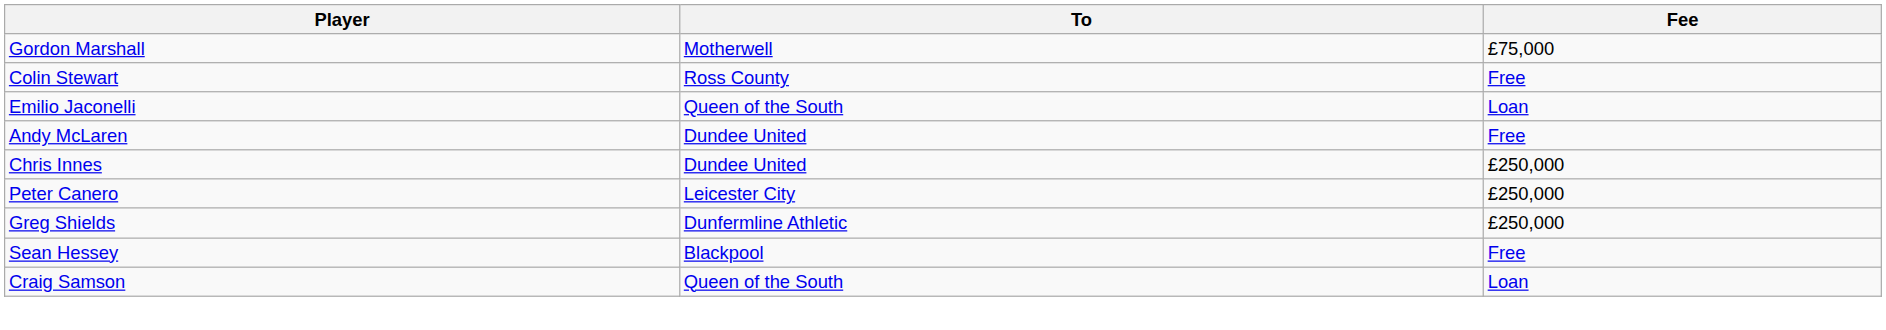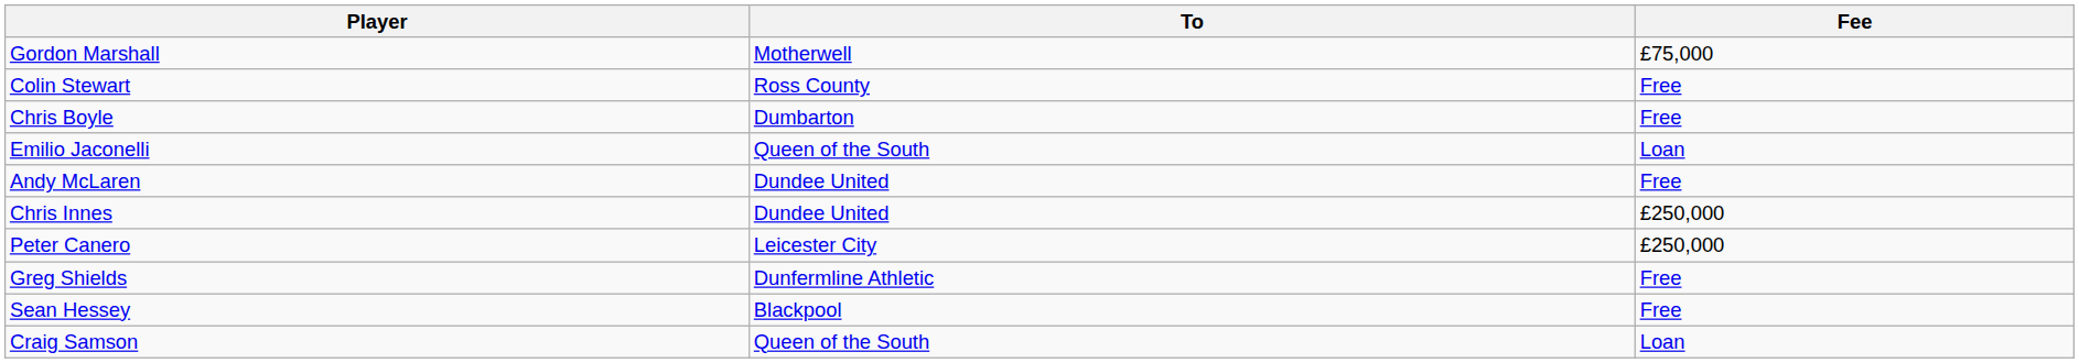 <table class="wikitable" style="text-align:center; font-size:95%;width:98%; text-align:left">
 <tr>
 <th>Player</th>
 <th>To</th>
 <th>Fee</th>
 </tr>
 <tr>
 <td> <a href='#'>Gordon Marshall</a></td>
 <td> <a href='#'>Motherwell</a></td>
 <td>£75,000</td>
 </tr>
 <tr>
 <td> <a href='#'>Colin Stewart</a></td>
 <td> <a href='#'>Ross County</a></td>
+<td><a href='#'>Free</a></td>
+</tr>
+<tr>
+<td> <a href='#'>Chris Boyle</a></td>
+<td> <a href='#'>Dumbarton</a></td>
 <td><a href='#'>Free</a></td>
 </tr>
 <tr>
 <td> <a href='#'>Emilio Jaconelli</a></td>
 <td> <a href='#'>Queen of the South</a></td>
 <td><a href='#'>Loan</a></td>
 </tr>
 <tr>
 <td> <a href='#'>Andy McLaren</a></td>
 <td> <a href='#'>Dundee United</a></td>
 <td><a href='#'>Free</a></td>
 </tr>
 <tr>
 <td> <a href='#'>Chris Innes</a></td>
 <td> <a href='#'>Dundee United</a></td>
 <td>£250,000</td>
 </tr>
 <tr>
 <td> <a href='#'>Peter Canero</a></td>
 <td> <a href='#'>Leicester City</a></td>
 <td>£250,000</td>
 </tr>
 <tr>
 <td> <a href='#'>Greg Shields</a></td>
 <td> <a href='#'>Dunfermline Athletic</a></td>
-<td>£250,000</td>
+<td><a href='#'>Free</a></td>
 </tr>
 <tr>
 <td> <a href='#'>Sean Hessey</a></td>
 <td> <a href='#'>Blackpool</a></td>
 <td><a href='#'>Free</a></td>
 </tr>
 <tr>
 <td> <a href='#'>Craig Samson</a></td>
 <td> <a href='#'>Queen of the South</a></td>
 <td><a href='#'>Loan</a></td>
 </tr>
 </table>
